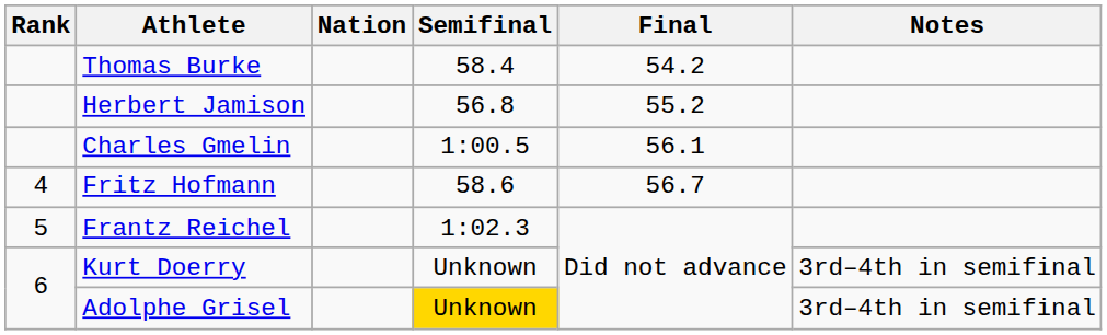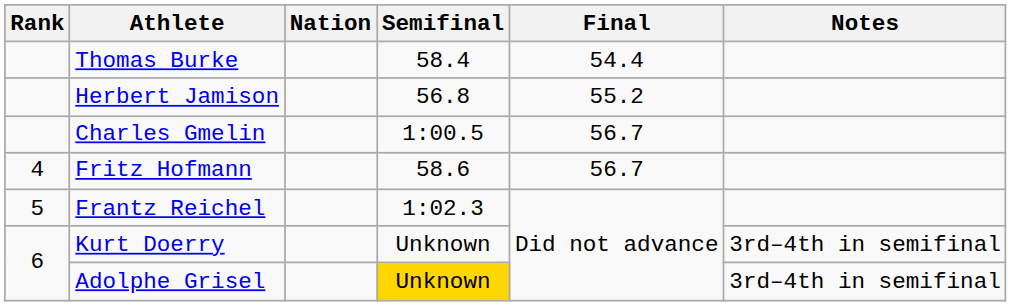 <table class="wikitable sortable" style="text-align:center">
 <tr>
 <th>Rank</th>
 <th>Athlete</th>
 <th>Nation</th>
 <th>Semifinal</th>
 <th>Final</th>
 <th>Notes</th>
 </tr>
 <tr>
 <td></td>
 <td align=left><a href='#'>Thomas Burke</a></td>
 <td align=left></td>
 <td>58.4</td>
-<td>54.2</td>
+<td>54.4</td>
 <td></td>
 </tr>
 <tr>
 <td></td>
 <td align=left><a href='#'>Herbert Jamison</a></td>
 <td align=left></td>
 <td>56.8</td>
 <td>55.2</td>
 <td></td>
 </tr>
 <tr>
 <td></td>
 <td align=left><a href='#'>Charles Gmelin</a></td>
 <td align=left></td>
 <td data-sort-value=60.5>1:00.5</td>
-<td>56.1</td>
+<td>56.7</td>
 <td></td>
 </tr>
 <tr>
 <td>4</td>
 <td align=left><a href='#'>Fritz Hofmann</a></td>
 <td align=left></td>
 <td>58.6</td>
 <td>56.7</td>
 <td></td>
 </tr>
 <tr>
 <td>5</td>
 <td align=left><a href='#'>Frantz Reichel</a></td>
 <td align=left></td>
 <td data-sort-value=62.3>1:02.3</td>
 <td rowspan=3 data-sort-value=99.9>Did not advance</td>
 <td></td>
 </tr>
 <tr>
 <td rowspan=2>6</td>
 <td align=left><a href='#'>Kurt Doerry</a></td>
 <td align=left></td>
 <td data-sort-value=99.9>Unknown</td>
 <td>3rd–4th in semifinal</td>
 </tr>
 <tr>
 <td align=left><a href='#'>Adolphe Grisel</a></td>
 <td align=left></td>
 <td data-sort-value=99.9 style="background: gold;">Unknown</td>
 <td>3rd–4th in semifinal</td>
 </tr>
 </table>
